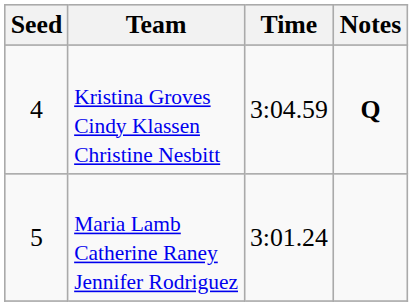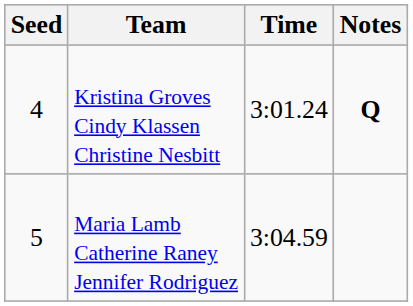 <table class="wikitable" style="text-align:center">
 <tr>
 <th>Seed</th>
 <th>Team</th>
 <th>Time</th>
 <th>Notes</th>
 </tr>
 <tr>
 <td>4</td>
 <td align="left"><small><br><a href='#'>Kristina Groves</a><br><a href='#'>Cindy Klassen</a><br><a href='#'>Christine Nesbitt</a></small></td>
-<td>3:04.59</td>
+<td>3:01.24</td>
 <td><strong>Q</strong> </td>
 </tr>
 <tr>
 <td>5</td>
 <td align="left"><small><br><a href='#'>Maria Lamb</a><br><a href='#'>Catherine Raney</a><br><a href='#'>Jennifer Rodriguez</a></small></td>
-<td>3:01.24</td>
+<td>3:04.59</td>
 <td></td>
 </tr>
 </table>
